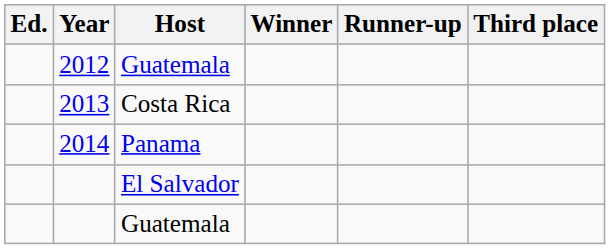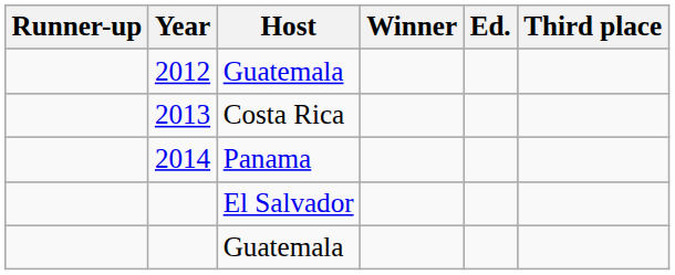 <table class= "wikitable sortable">
 <tr>
-<th>Ed.</th>
+<th>Runner-up</th>
 <th>Year</th>
 <th>Host</th>
 <th>Winner</th>
-<th>Runner-up</th>
+<th>Ed.</th>
 <th>Third place</th>
 </tr>
 <tr>
 <td></td>
 <td align=center><a href='#'>2012</a></td>
 <td><a href='#'>Guatemala</a></td>
 <td><strong></strong></td>
 <td></td>
 <td></td>
 </tr>
 <tr>
 <td></td>
 <td align=center><a href='#'>2013</a></td>
 <td>Costa Rica</td>
 <td><strong></strong></td>
 <td></td>
 <td></td>
 </tr>
 <tr>
 <td></td>
 <td align=center><a href='#'>2014</a></td>
 <td><a href='#'>Panama</a></td>
 <td><strong></strong></td>
 <td></td>
 <td></td>
 </tr>
 <tr>
 <td></td>
 <td></td>
 <td><a href='#'>El Salvador</a></td>
 <td><strong></strong></td>
 <td></td>
 <td></td>
 </tr>
 <tr>
 <td></td>
 <td></td>
 <td>Guatemala</td>
 <td><strong></strong></td>
 <td></td>
 <td></td>
 </tr>
 </table>
